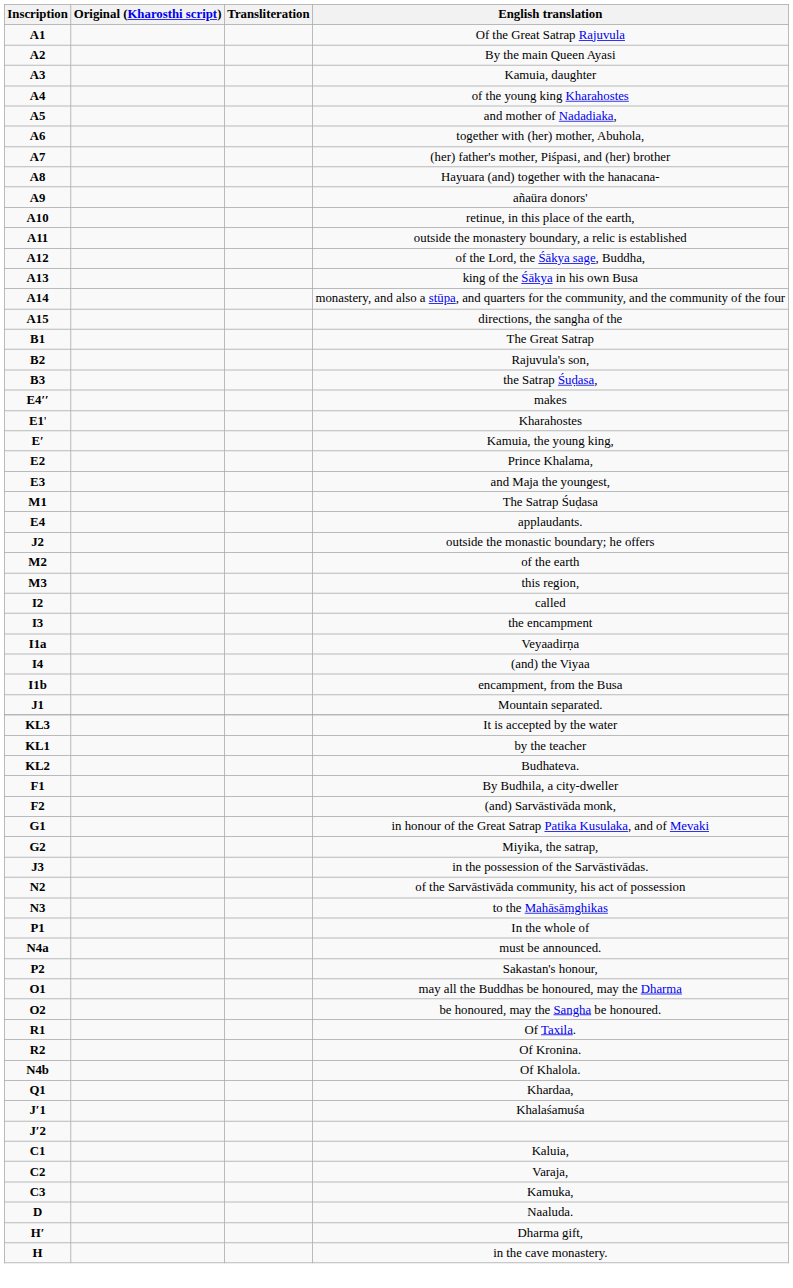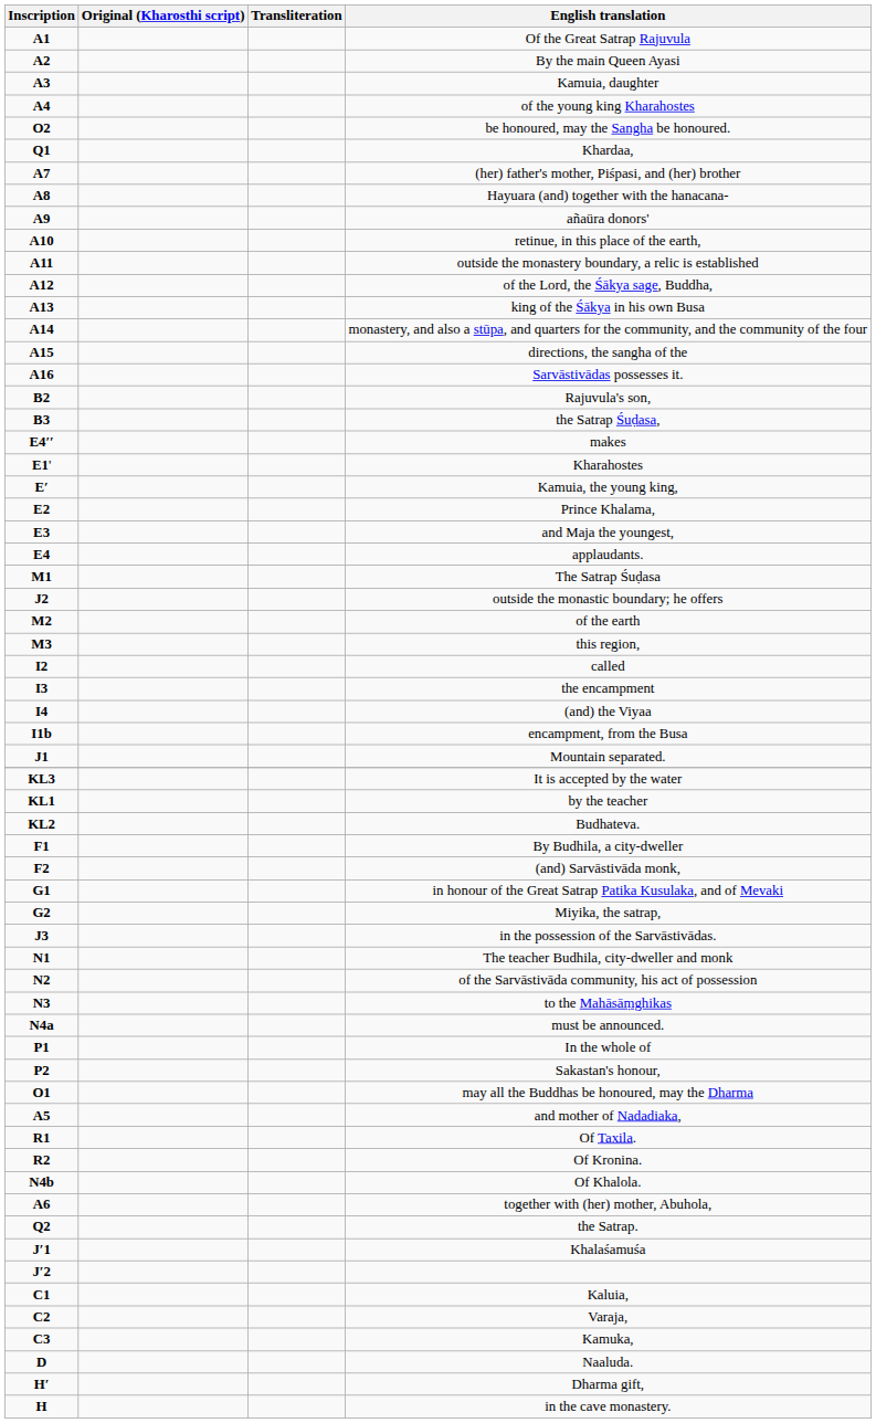 <table class ="wikitable" style="text-align:center">
 <tr>
 <th>Inscription</th>
 <th>Original (<a href='#'>Kharosthi script</a>)</th>
 <th>Transliteration</th>
 <th>English translation</th>
 </tr>
 <tr>
 <td><strong>A1</strong></td>
 <td></td>
 <td></td>
 <td>Of the Great Satrap <a href='#'>Rajuvula</a></td>
 </tr>
 <tr>
 <td><strong>A2</strong></td>
 <td></td>
 <td></td>
 <td>By the main Queen Ayasi</td>
 </tr>
 <tr>
 <td><strong>A3</strong></td>
 <td></td>
 <td></td>
 <td>Kamuia, daughter</td>
 </tr>
 <tr>
 <td><strong>A4</strong></td>
 <td></td>
 <td></td>
 <td>of the young king <a href='#'>Kharahostes</a></td>
 </tr>
 <tr>
-<td><strong>A5</strong></td>
+<td><strong>O2</strong></td>
 <td></td>
 <td></td>
-<td>and mother of <a href='#'>Nadadiaka</a>,</td>
+<td>be honoured, may the <a href='#'>Sangha</a> be honoured.</td>
 </tr>
 <tr>
-<td><strong>A6</strong></td>
+<td><strong>Q1</strong></td>
 <td></td>
 <td></td>
-<td>together with (her) mother, Abuhola,</td>
+<td>Khardaa,</td>
 </tr>
 <tr>
 <td><strong>A7</strong></td>
 <td></td>
 <td></td>
 <td>(her) father's mother, Piśpasi, and (her) brother</td>
 </tr>
 <tr>
 <td><strong>A8</strong></td>
 <td></td>
 <td></td>
 <td>Hayuara (and) together with the hanacana-</td>
 </tr>
 <tr>
 <td><strong>A9</strong></td>
 <td></td>
 <td></td>
 <td>añaüra donors'</td>
 </tr>
 <tr>
 <td><strong>A10</strong></td>
 <td></td>
 <td></td>
 <td>retinue, in this place of the earth,</td>
 </tr>
 <tr>
 <td><strong>A11</strong></td>
 <td></td>
 <td></td>
 <td>outside the monastery boundary, a relic is established</td>
 </tr>
 <tr>
 <td><strong>A12</strong></td>
 <td></td>
 <td></td>
 <td>of the Lord, the <a href='#'>Śākya sage</a>, Buddha,</td>
 </tr>
 <tr>
 <td><strong>A13</strong></td>
 <td></td>
 <td></td>
 <td>king of the <a href='#'>Śākya</a> in his own Busa</td>
 </tr>
 <tr>
 <td><strong>A14</strong></td>
 <td></td>
 <td></td>
 <td>monastery, and also a <a href='#'>stūpa</a>, and quarters for the community, and the community of the four</td>
 </tr>
 <tr>
 <td><strong>A15</strong></td>
 <td></td>
 <td></td>
 <td>directions, the sangha of the</td>
 </tr>
 <tr>
-<td><strong>B1</strong></td>
+<td><strong>A16</strong></td>
 <td></td>
 <td></td>
-<td>The Great Satrap</td>
+<td><a href='#'>Sarvāstivādas</a> possesses it.</td>
 </tr>
 <tr>
 <td><strong>B2</strong></td>
 <td></td>
 <td></td>
 <td>Rajuvula's son,</td>
 </tr>
 <tr>
 <td><strong>B3</strong></td>
 <td></td>
 <td></td>
 <td>the Satrap <a href='#'>Śuḍasa</a>,</td>
 </tr>
 <tr>
 <td><strong>E4′′</strong></td>
 <td></td>
 <td></td>
 <td>makes</td>
 </tr>
 <tr>
 <td><strong>E1</strong>'</td>
 <td></td>
 <td></td>
 <td>Kharahostes</td>
 </tr>
 <tr>
 <td><strong>E′</strong></td>
 <td></td>
 <td></td>
 <td>Kamuia, the young king,</td>
 </tr>
 <tr>
 <td><strong>E2</strong></td>
 <td></td>
 <td></td>
 <td>Prince Khalama,</td>
 </tr>
 <tr>
 <td><strong>E3</strong></td>
 <td></td>
 <td></td>
 <td>and Maja the youngest,</td>
 </tr>
 <tr>
+<td><strong>E4</strong></td>
+<td></td>
+<td></td>
+<td>applaudants.</td>
+</tr>
+<tr>
 <td><strong>M1</strong></td>
 <td></td>
 <td></td>
 <td>The Satrap Śuḍasa</td>
-</tr>
-<tr>
-<td><strong>E4</strong></td>
-<td></td>
-<td></td>
-<td>applaudants.</td>
 </tr>
 <tr>
 <td><strong>J2</strong></td>
 <td></td>
 <td></td>
 <td>outside the monastic boundary; he offers</td>
 </tr>
 <tr>
 <td><strong>M2</strong></td>
 <td></td>
 <td></td>
 <td>of the earth</td>
 </tr>
 <tr>
 <td><strong>M3</strong></td>
 <td></td>
 <td></td>
 <td>this region,</td>
 </tr>
 <tr>
 <td><strong>I2</strong></td>
 <td></td>
 <td></td>
 <td>called</td>
 </tr>
 <tr>
 <td><strong>I3</strong></td>
 <td></td>
 <td></td>
 <td>the encampment</td>
-</tr>
-<tr>
-<td><strong>I1a</strong></td>
-<td></td>
-<td></td>
-<td>Veyaadirṇa</td>
 </tr>
 <tr>
 <td><strong>I4</strong></td>
 <td></td>
 <td></td>
 <td>(and) the Viyaa</td>
 </tr>
 <tr>
 <td><strong>I1b</strong></td>
 <td></td>
 <td></td>
 <td>encampment, from the Busa</td>
 </tr>
 <tr>
 <td><strong>J1</strong></td>
 <td></td>
 <td></td>
 <td>Mountain separated.</td>
 </tr>
 <tr>
 </tr>
 <tr>
 <td><strong>KL3</strong></td>
 <td></td>
 <td></td>
 <td>It is accepted by the water</td>
 </tr>
 <tr>
 <td><strong>KL1</strong></td>
 <td></td>
 <td></td>
 <td>by the teacher</td>
 </tr>
 <tr>
 <td><strong>KL2</strong></td>
 <td></td>
 <td></td>
 <td>Budhateva.</td>
 </tr>
 <tr>
 <td><strong>F1</strong></td>
 <td></td>
 <td></td>
 <td>By Budhila, a city-dweller</td>
 </tr>
 <tr>
 <td><strong>F2</strong></td>
 <td></td>
 <td></td>
 <td>(and) Sarvāstivāda monk,</td>
 </tr>
 <tr>
 <td><strong>G1</strong></td>
 <td></td>
 <td></td>
 <td>in honour of the Great Satrap <a href='#'>Patika Kusulaka</a>, and of <a href='#'>Mevaki</a></td>
 </tr>
 <tr>
 <td><strong>G2</strong></td>
 <td></td>
 <td></td>
 <td>Miyika, the satrap,</td>
 </tr>
 <tr>
 <td><strong>J3</strong></td>
 <td></td>
 <td></td>
 <td>in the possession of the Sarvāstivādas.</td>
 </tr>
 <tr>
+<td><strong>N1</strong></td>
+<td></td>
+<td></td>
+<td>The teacher Budhila, city-dweller and monk</td>
+</tr>
+<tr>
 <td><strong>N2</strong></td>
 <td></td>
 <td></td>
 <td>of the Sarvāstivāda community, his act of possession</td>
 </tr>
 <tr>
 <td><strong>N3</strong></td>
 <td></td>
 <td></td>
 <td>to the <a href='#'>Mahāsāṃghikas</a></td>
 </tr>
 <tr>
+<td><strong>N4a</strong></td>
+<td></td>
+<td></td>
+<td>must be announced.</td>
+</tr>
+<tr>
 <td><strong>P1</strong></td>
 <td></td>
 <td></td>
 <td>In the whole of</td>
-</tr>
-<tr>
-<td><strong>N4a</strong></td>
-<td></td>
-<td></td>
-<td>must be announced.</td>
 </tr>
 <tr>
 <td><strong>P2</strong></td>
 <td></td>
 <td></td>
 <td>Sakastan's honour,</td>
 </tr>
 <tr>
 <td><strong>O1</strong></td>
 <td></td>
 <td></td>
 <td>may all the Buddhas be honoured, may the <a href='#'>Dharma</a></td>
 </tr>
 <tr>
-<td><strong>O2</strong></td>
+<td><strong>A5</strong></td>
 <td></td>
 <td></td>
-<td>be honoured, may the <a href='#'>Sangha</a> be honoured.</td>
+<td>and mother of <a href='#'>Nadadiaka</a>,</td>
 </tr>
 <tr>
 <td><strong>R1</strong></td>
 <td></td>
 <td></td>
 <td>Of <a href='#'>Taxila</a>.</td>
 </tr>
 <tr>
 <td><strong>R2</strong></td>
 <td></td>
 <td></td>
 <td>Of Kronina.</td>
 </tr>
 <tr>
 <td><strong>N4b</strong></td>
 <td></td>
 <td></td>
 <td>Of Khalola.</td>
 </tr>
 <tr>
-<td><strong>Q1</strong></td>
+<td><strong>A6</strong></td>
 <td></td>
 <td></td>
-<td>Khardaa,</td>
+<td>together with (her) mother, Abuhola,</td>
+</tr>
+<tr>
+<td><strong>Q2</strong></td>
+<td></td>
+<td></td>
+<td>the Satrap.</td>
 </tr>
 <tr>
 <td><strong>J′1</strong></td>
 <td></td>
 <td></td>
 <td>Khalaśamuśa</td>
 </tr>
 <tr>
 <td><strong>J′2</strong></td>
 <td></td>
 <td></td>
 <td></td>
 </tr>
 <tr>
 <td><strong>C1</strong></td>
 <td></td>
 <td></td>
 <td>Kaluia,</td>
 </tr>
 <tr>
 <td><strong>C2</strong></td>
 <td></td>
 <td></td>
 <td>Varaja,</td>
 </tr>
 <tr>
 <td><strong>C3</strong></td>
 <td></td>
 <td></td>
 <td>Kamuka,</td>
 </tr>
 <tr>
 <td><strong>D</strong></td>
 <td></td>
 <td></td>
 <td>Naaluda.</td>
 </tr>
 <tr>
 <td><strong>H′</strong></td>
 <td></td>
 <td></td>
 <td>Dharma gift,</td>
 </tr>
 <tr>
 <td><strong>H</strong></td>
 <td></td>
 <td></td>
 <td>in the cave monastery.</td>
 </tr>
 </table>
